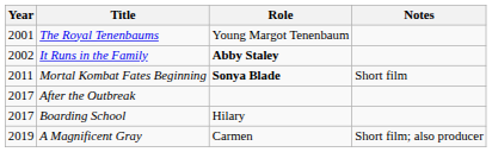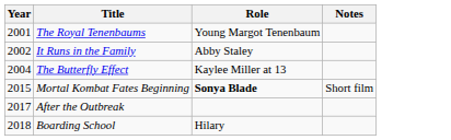 <table class="wikitable">
 <tr>
 <th>Year</th>
 <th>Title</th>
 <th>Role</th>
 <th>Notes</th>
 </tr>
 <tr>
 <td>2001</td>
 <td><em><a href='#'>The Royal Tenenbaums</a></em></td>
 <td>Young Margot Tenenbaum</td>
 <td></td>
 </tr>
 <tr>
 <td>2002</td>
 <td><em><a href='#'>It Runs in the Family</a></em></td>
-<td><strong>Abby Staley</strong></td>
+<td>Abby Staley</td>
 <td></td>
 </tr>
 <tr>
-<td>2011</td>
+<td>2004</td>
+<td><em><a href='#'>The Butterfly Effect</a></em></td>
+<td>Kaylee Miller at 13</td>
+<td></td>
+</tr>
+<tr>
+<td>2015</td>
 <td><em>Mortal Kombat Fates Beginning</em></td>
 <td><strong>Sonya Blade</strong></td>
 <td>Short film</td>
 </tr>
 <tr>
 <td>2017</td>
 <td><em>After the Outbreak</em></td>
 <td></td>
 </tr>
 <tr>
-<td>2017</td>
+<td>2018</td>
 <td><em>Boarding School</em></td>
 <td>Hilary</td>
 <td></td>
 </tr>
-<tr>
-<td>2019</td>
-<td><em>A Magnificent Gray</em></td>
-<td>Carmen</td>
-<td>Short film; also producer</td>
-</tr>
 </table>
